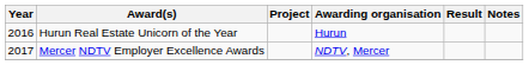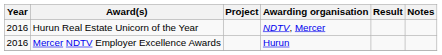 <table class="wikitable">
 <tr>
 <th>Year</th>
 <th>Award(s)</th>
 <th>Project</th>
 <th>Awarding organisation</th>
 <th>Result</th>
 <th>Notes</th>
 </tr>
 <tr>
 <td>2016</td>
 <td>Hurun Real Estate Unicorn of the Year</td>
 <td></td>
-<td><a href='#'>Hurun</a></td>
+<td><em><a href='#'>NDTV</a></em>, <a href='#'>Mercer</a></td>
 <td></td>
 <td></td>
 </tr>
 <tr>
-<td>2017</td>
+<td>2016</td>
 <td><a href='#'>Mercer</a> <a href='#'>NDTV</a> Employer Excellence Awards</td>
 <td></td>
-<td><em><a href='#'>NDTV</a></em>, <a href='#'>Mercer</a></td>
+<td><a href='#'>Hurun</a></td>
 <td></td>
 <td></td>
 </tr>
 <tr>
 </tr>
 </table>
